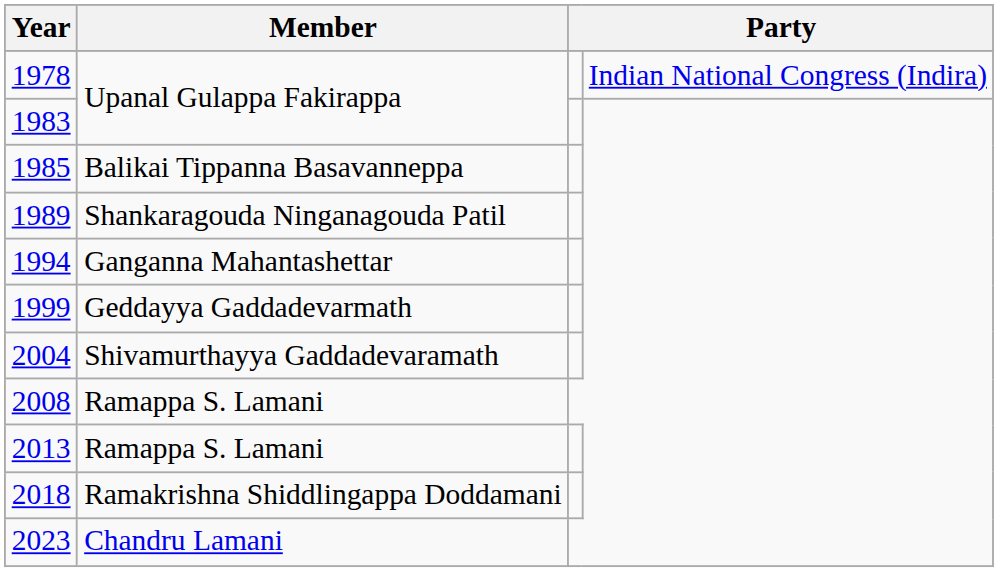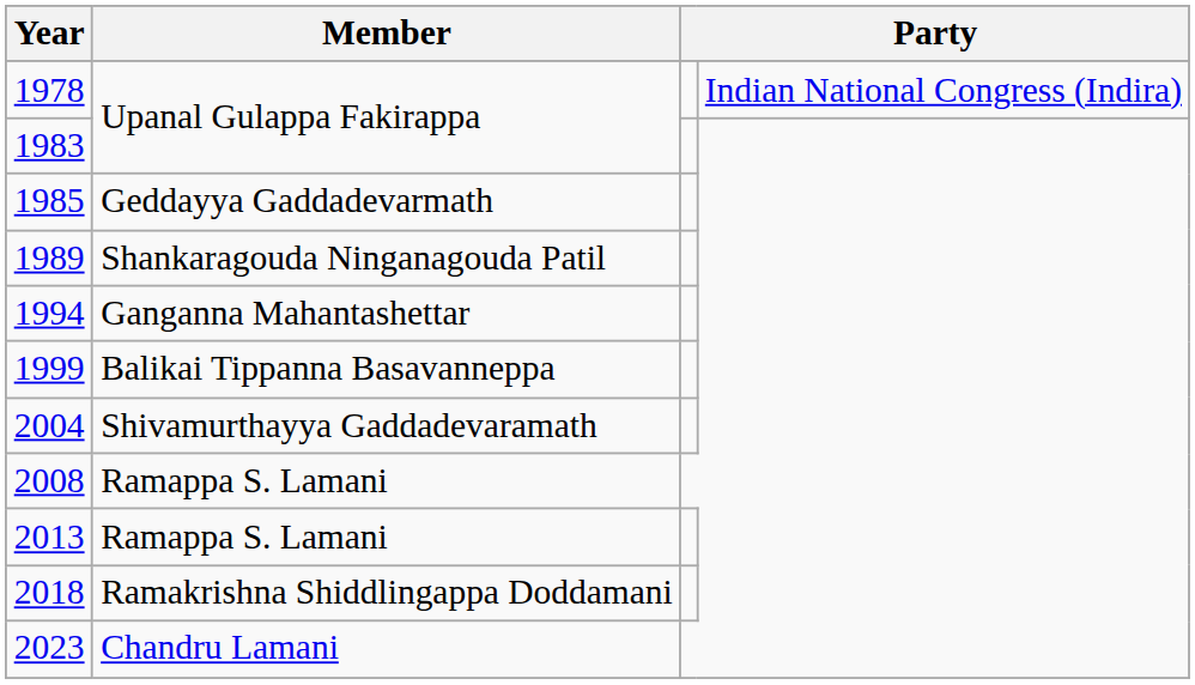 <table class="wikitable sortable">
 <tr>
 <th>Year</th>
 <th>Member</th>
 <th colspan="2">Party</th>
 </tr>
 <tr>
 <td><a href='#'>1978</a></td>
 <td rowspan=2>Upanal Gulappa Fakirappa</td>
 <td bgcolor=></td>
 <td><a href='#'>Indian National Congress (Indira)</a></td>
 </tr>
 <tr>
 <td><a href='#'>1983</a></td>
 <td></td>
 </tr>
 <tr>
 <td><a href='#'>1985</a></td>
-<td>Balikai Tippanna Basavanneppa</td>
+<td>Geddayya Gaddadevarmath</td>
 <td></td>
 </tr>
 <tr>
 <td><a href='#'>1989</a></td>
 <td>Shankaragouda Ninganagouda Patil</td>
 <td></td>
 </tr>
 <tr>
 <td><a href='#'>1994</a></td>
 <td>Ganganna Mahantashettar</td>
 <td></td>
 </tr>
 <tr>
 <td><a href='#'>1999</a></td>
-<td>Geddayya Gaddadevarmath</td>
+<td>Balikai Tippanna Basavanneppa</td>
 <td></td>
 </tr>
 <tr>
 <td><a href='#'>2004</a></td>
 <td>Shivamurthayya Gaddadevaramath</td>
 <td></td>
 </tr>
 <tr>
 <td><a href='#'>2008</a></td>
 <td>Ramappa S. Lamani</td>
 </tr>
 <tr>
 <td><a href='#'>2013</a></td>
 <td>Ramappa S. Lamani</td>
 <td></td>
 </tr>
 <tr>
 <td><a href='#'>2018</a></td>
 <td>Ramakrishna Shiddlingappa Doddamani</td>
 <td></td>
 </tr>
 <tr>
 <td><a href='#'>2023</a></td>
 <td><a href='#'>Chandru Lamani</a></td>
 </tr>
 </table>
